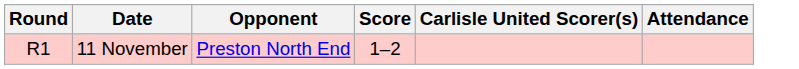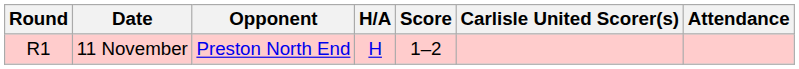 <table class="wikitable" style="text-align:center">
 <tr>
 <th>Round</th>
 <th>Date</th>
 <th>Opponent</th>
+<th>H/A</th>
 <th>Score</th>
 <th>Carlisle United Scorer(s)</th>
 <th>Attendance</th>
 </tr>
 <tr bgcolor=#FFCCCC>
 <td>R1</td>
 <td align=left>11 November</td>
 <td align=left><a href='#'>Preston North End</a></td>
+<td><a href='#'>H</a></td>
 <td>1–2</td>
 <td align=left></td>
 <td></td>
 </tr>
 </table>
